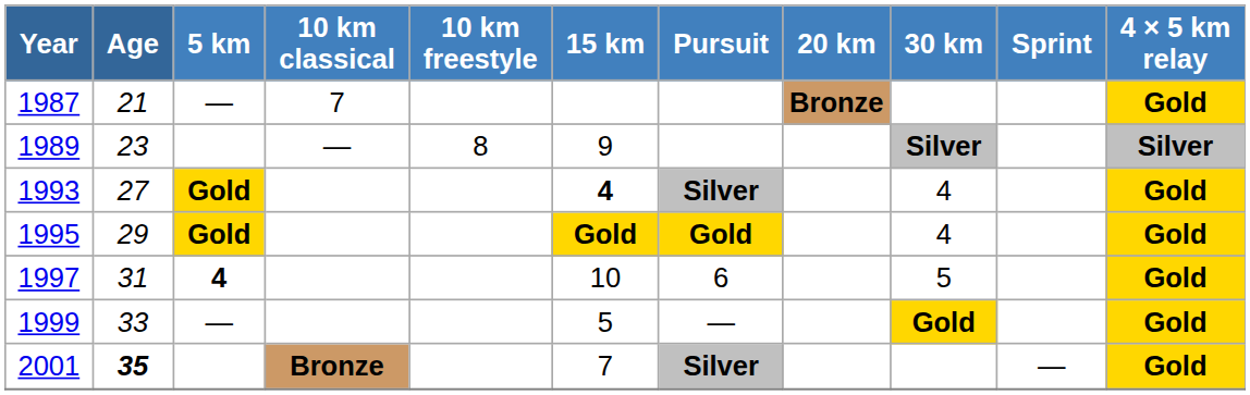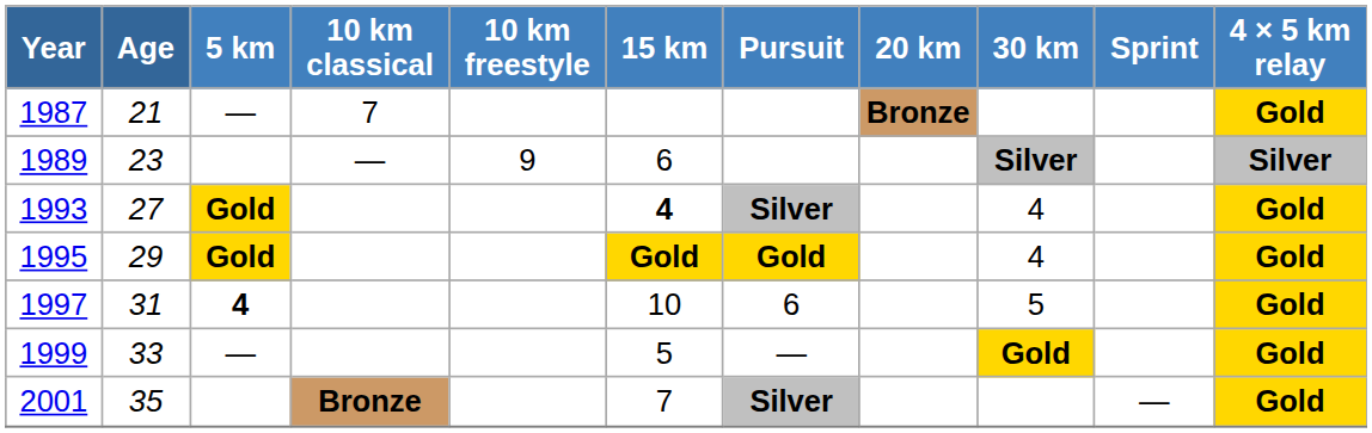 <table class="wikitable" style="font-size:95%; text-align:center; border:grey solid 1px; border-collapse:collapse; background:#ffffff;">
 <tr>
 <th style="background-color:#369; color:white; width:60px;"> Year </th>
 <th style="background-color:#369; color:white; width:40px;"> Age </th>
 <th style="background-color:#4180be; color:white; width:75px;"> 5 km </th>
 <th style="background-color:#4180be; color:white; width:75px;"> 10 km <br> classical </th>
 <th style="background-color:#4180be; color:white; width:75px;"> 10 km <br> freestyle </th>
 <th style="background-color:#4180be; color:white; width:75px;"> 15 km </th>
 <th style="background-color:#4180be; color:white; width:75px;"> Pursuit </th>
 <th style="background-color:#4180be; color:white; width:75px;"> 20 km </th>
 <th style="background-color:#4180be; color:white; width:75px;"> 30 km </th>
 <th style="background-color:#4180be; color:white; width:75px;"> Sprint </th>
 <th style="background-color:#4180be; color:white; width:75px;"> 4 × 5 km <br> relay </th>
 </tr>
 <tr>
 <td><a href='#'>1987</a></td>
 <td><em>21</em></td>
 <td>—</td>
 <td>7</td>
 <td></td>
 <td></td>
 <td></td>
 <td bgcolor="cc9966"><strong>Bronze</strong></td>
 <td></td>
 <td></td>
 <td style="background:gold;"><strong>Gold</strong></td>
 </tr>
 <tr>
 <td><a href='#'>1989</a></td>
 <td><em>23</em></td>
 <td></td>
 <td>—</td>
-<td>8</td>
 <td>9</td>
+<td>6</td>
 <td></td>
 <td></td>
 <td style="background:silver;"><strong>Silver</strong></td>
 <td></td>
 <td style="background:silver;"><strong>Silver</strong></td>
 </tr>
 <tr>
 <td><a href='#'>1993</a></td>
 <td><em>27</em></td>
 <td style="background:gold;"><strong>Gold</strong></td>
 <td></td>
 <td></td>
 <td><strong>4</strong></td>
 <td style="background:silver;"><strong>Silver</strong></td>
 <td></td>
 <td>4</td>
 <td></td>
 <td style="background:gold;"><strong>Gold</strong></td>
 </tr>
 <tr>
 <td><a href='#'>1995</a></td>
 <td><em>29</em></td>
 <td style="background:gold;"><strong>Gold</strong></td>
 <td></td>
 <td></td>
 <td style="background:gold;"><strong>Gold</strong></td>
 <td style="background:gold;"><strong>Gold</strong></td>
 <td></td>
 <td>4</td>
 <td></td>
 <td style="background:gold;"><strong>Gold</strong></td>
 </tr>
 <tr>
 <td><a href='#'>1997</a></td>
 <td><em>31</em></td>
 <td><strong>4</strong></td>
 <td></td>
 <td></td>
 <td>10</td>
 <td>6</td>
 <td></td>
 <td>5</td>
 <td></td>
 <td style="background:gold;"><strong>Gold</strong></td>
 </tr>
 <tr>
 <td><a href='#'>1999</a></td>
 <td><em>33</em></td>
 <td>—</td>
 <td></td>
 <td></td>
 <td>5</td>
 <td>—</td>
 <td></td>
 <td style="background:gold;"><strong>Gold</strong></td>
 <td></td>
 <td style="background:gold;"><strong>Gold</strong></td>
 </tr>
 <tr>
 <td><a href='#'>2001</a></td>
-<td><strong><em>35</em></strong></td>
+<td><em>35</em></td>
 <td></td>
 <td bgcolor="cc9966"><strong>Bronze</strong></td>
 <td></td>
 <td>7</td>
 <td style="background:silver;"><strong>Silver</strong></td>
 <td></td>
 <td></td>
 <td>—</td>
 <td style="background:gold;"><strong>Gold</strong></td>
 </tr>
 <tr>
 </tr>
 </table>
